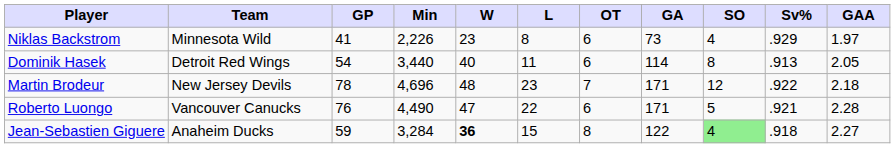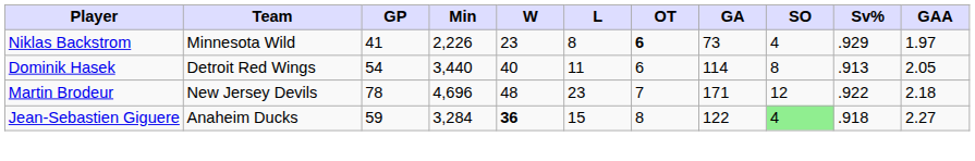 <table class="wikitable sortable">
 <tr>
 <th style="background:#ddf; width:18.5%;">Player</th>
 <th style="background:#ddf; width:18.5%;">Team</th>
 <th style="background:#ddf; width:7%;">GP</th>
 <th style="background:#ddf; width:7%;">Min</th>
 <th style="background:#ddf; width:7%;">W</th>
 <th style="background:#ddf; width:7%;">L</th>
 <th style="background:#ddf; width:7%;">OT</th>
 <th style="background:#ddf; width:7%;">GA</th>
 <th style="background:#ddf; width:7%;">SO</th>
 <th style="background:#ddf; width:7%;">Sv%</th>
 <th style="background:#ddf; width:7%;">GAA</th>
 </tr>
 <tr>
 <td><a href='#'>Niklas Backstrom</a></td>
 <td>Minnesota Wild</td>
 <td>41</td>
 <td>2,226</td>
 <td>23</td>
 <td>8</td>
-<td>6</td>
+<td><strong>6</strong></td>
 <td>73</td>
 <td>4</td>
 <td>.929</td>
 <td>1.97</td>
 </tr>
 <tr>
 <td><a href='#'>Dominik Hasek</a></td>
 <td>Detroit Red Wings</td>
 <td>54</td>
 <td>3,440</td>
 <td>40</td>
 <td>11</td>
 <td>6</td>
 <td>114</td>
 <td>8</td>
 <td>.913</td>
 <td>2.05</td>
 </tr>
 <tr>
 <td><a href='#'>Martin Brodeur</a></td>
 <td>New Jersey Devils</td>
 <td>78</td>
 <td>4,696</td>
 <td>48</td>
 <td>23</td>
 <td>7</td>
 <td>171</td>
 <td>12</td>
 <td>.922</td>
 <td>2.18</td>
 </tr>
 <tr>
-<td><a href='#'>Roberto Luongo</a></td>
-<td>Vancouver Canucks</td>
-<td>76</td>
-<td>4,490</td>
-<td>47</td>
-<td>22</td>
-<td>6</td>
-<td>171</td>
-<td>5</td>
-<td>.921</td>
-<td>2.28</td>
-</tr>
-<tr>
 <td><a href='#'>Jean-Sebastien Giguere</a></td>
 <td>Anaheim Ducks</td>
 <td>59</td>
 <td>3,284</td>
 <td><strong>36</strong></td>
 <td>15</td>
 <td>8</td>
 <td>122</td>
 <td style="background: lightgreen;">4</td>
 <td>.918</td>
 <td>2.27</td>
 </tr>
 </table>
